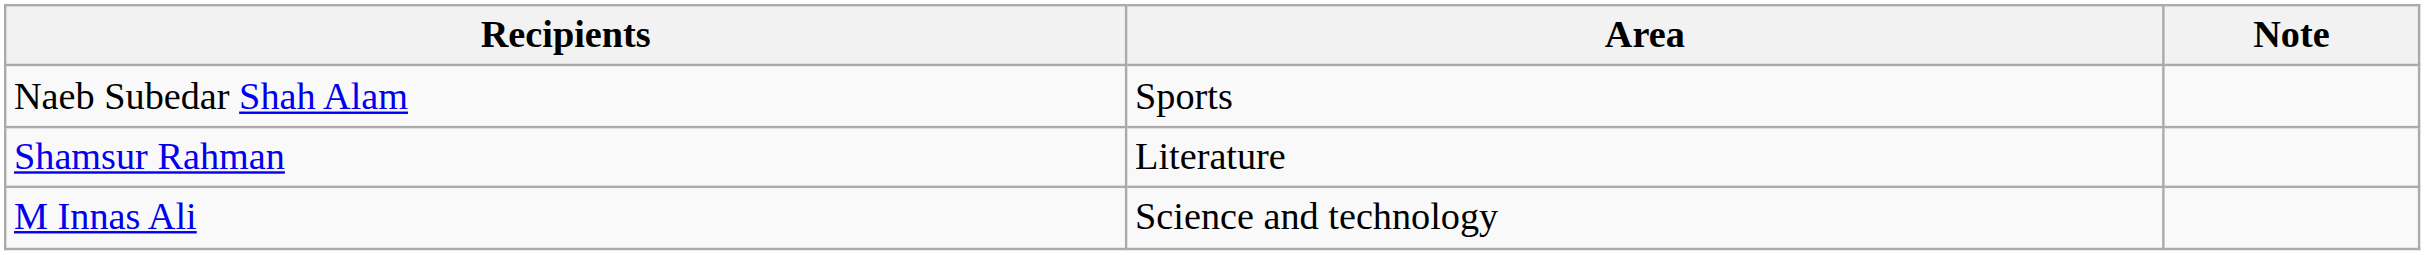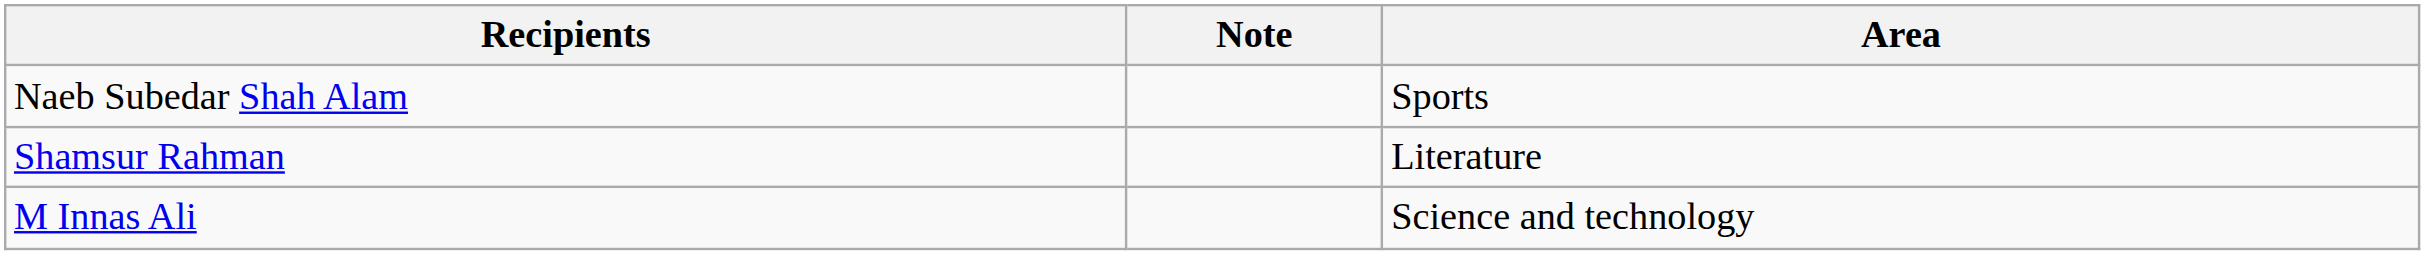 <table class="wikitable" style="width:80%;">
 <tr>
 <th>Recipients</th>
+<th>Note</th>
 <th>Area</th>
-<th>Note</th>
 </tr>
 <tr>
 <td>Naeb Subedar <a href='#'>Shah Alam</a></td>
+<td></td>
 <td>Sports</td>
-<td></td>
 </tr>
 <tr>
 <td><a href='#'>Shamsur Rahman</a></td>
+<td></td>
 <td>Literature</td>
-<td></td>
 </tr>
 <tr>
 <td><a href='#'>M Innas Ali</a></td>
+<td></td>
 <td>Science and technology</td>
-<td></td>
 </tr>
 </table>
